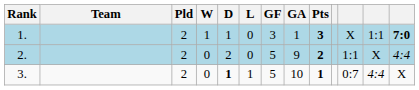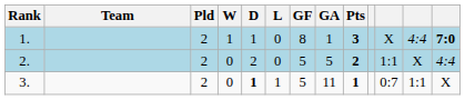 <table class="wikitable">
 <tr>
 <th bgcolor="#efefef">Rank</th>
 <th bgcolor="#efefef" width="160">Team</th>
 <th bgcolor="#efefef" width="20">Pld</th>
 <th bgcolor="#efefef" width="20">W</th>
 <th bgcolor="#efefef" width="20">D</th>
 <th bgcolor="#efefef" width="20">L</th>
 <th bgcolor="#efefef" width="20">GF</th>
 <th bgcolor="#efefef" width="20">GA</th>
 <th bgcolor="#efefef" width="20">Pts</th>
 <th bgcolor="#efefef"></th>
 <th bgcolor="#efefef" width="25"></th>
 <th bgcolor="#efefef" width="25"></th>
 <th bgcolor="#efefef" width="25"></th>
 </tr>
 <tr align=center bgcolor=lightblue>
 <td>1.</td>
 <td align=left></td>
 <td>2</td>
 <td>1</td>
 <td>1</td>
 <td>0</td>
-<td>3</td>
+<td>8</td>
 <td>1</td>
 <td><strong>3</strong></td>
 <td></td>
 <td>X</td>
-<td>1:1</td>
+<td><em>4:4</em></td>
 <td><strong>7:0</strong></td>
 </tr>
 <tr align=center bgcolor=lightblue>
 <td>2.</td>
 <td align=left></td>
 <td>2</td>
 <td>0</td>
 <td>2</td>
 <td>0</td>
 <td>5</td>
-<td>9</td>
+<td>5</td>
 <td><strong>2</strong></td>
 <td></td>
 <td>1:1</td>
 <td>X</td>
 <td><em>4:4</em></td>
 </tr>
 <tr align=center>
 <td>3.</td>
 <td align=left></td>
 <td>2</td>
 <td>0</td>
 <td><strong>1</strong></td>
 <td>1</td>
 <td>5</td>
-<td>10</td>
+<td>11</td>
 <td><strong>1</strong></td>
 <td></td>
 <td>0:7</td>
-<td><em>4:4</em></td>
+<td>1:1</td>
 <td>X</td>
 </tr>
 </table>
